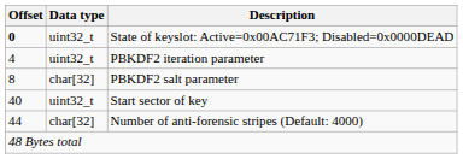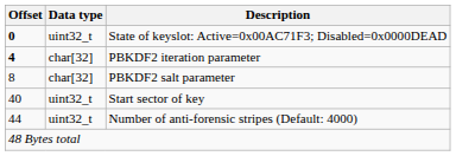 <table class="wikitable">
 <tr>
 <th>Offset</th>
 <th>Data type</th>
 <th>Description</th>
 </tr>
 <tr>
 <td><strong>0</strong></td>
 <td>uint32_t</td>
 <td>State of keyslot: Active=0x00AC71F3; Disabled=0x0000DEAD</td>
 </tr>
 <tr>
-<td>4</td>
-<td>uint32_t</td>
+<td><strong>4</strong></td>
+<td>char[32]</td>
 <td>PBKDF2 iteration parameter</td>
 </tr>
 <tr>
 <td>8</td>
 <td>char[32]</td>
 <td>PBKDF2 salt parameter</td>
 </tr>
 <tr>
 <td>40</td>
 <td>uint32_t</td>
 <td>Start sector of key</td>
 </tr>
 <tr>
 <td>44</td>
-<td>char[32]</td>
+<td>uint32_t</td>
 <td>Number of anti-forensic stripes (Default: 4000)</td>
 </tr>
 <tr>
 <td colspan="3"><em>48 Bytes total</em></td>
 </tr>
 </table>
